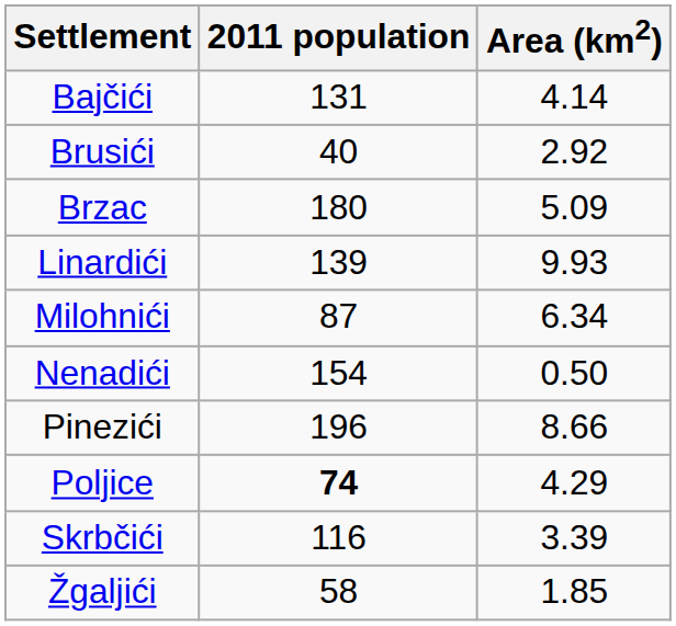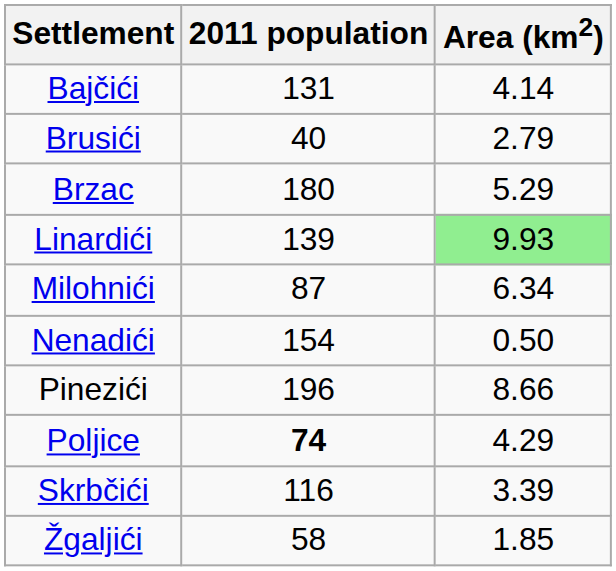 <table class="wikitable" style="text-align: center;">
 <tr>
 <th>Settlement</th>
 <th>2011 population</th>
 <th>Area (km<sup>2</sup>)</th>
 </tr>
 <tr>
 <td><a href='#'>Bajčići</a></td>
 <td>131</td>
 <td>4.14</td>
 </tr>
 <tr>
 <td><a href='#'>Brusići</a></td>
 <td>40</td>
-<td>2.92</td>
+<td>2.79</td>
 </tr>
 <tr>
 <td><a href='#'>Brzac</a></td>
 <td>180</td>
-<td>5.09</td>
+<td>5.29</td>
 </tr>
 <tr>
 <td><a href='#'>Linardići</a></td>
 <td>139</td>
-<td>9.93</td>
+<td style="background: lightgreen;">9.93</td>
 </tr>
 <tr>
 <td><a href='#'>Milohnići</a></td>
 <td>87</td>
 <td>6.34</td>
 </tr>
 <tr>
 <td><a href='#'>Nenadići</a></td>
 <td>154</td>
 <td>0.50</td>
 </tr>
 <tr>
 <td>Pinezići</td>
 <td>196</td>
 <td>8.66</td>
 </tr>
 <tr>
 <td><a href='#'>Poljice</a></td>
 <td><strong>74</strong></td>
 <td>4.29</td>
 </tr>
 <tr>
 <td><a href='#'>Skrbčići</a></td>
 <td>116</td>
 <td>3.39</td>
 </tr>
 <tr>
 <td><a href='#'>Žgaljići</a></td>
 <td>58</td>
 <td>1.85</td>
 </tr>
 </table>
